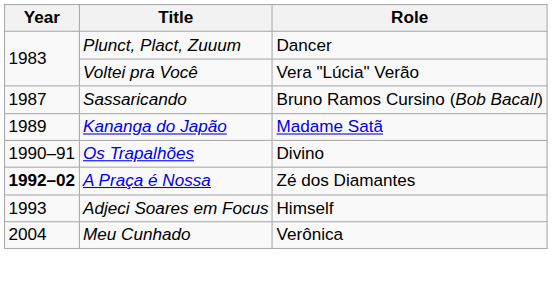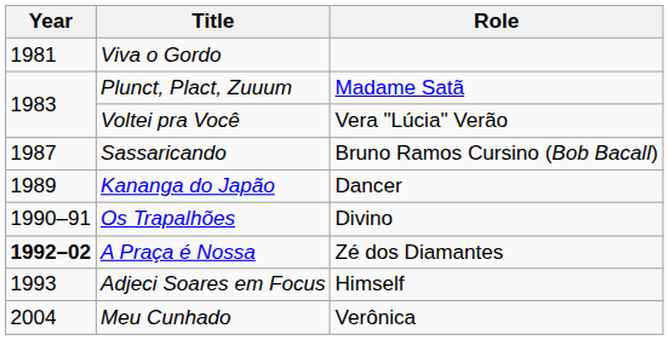 <table class="wikitable">
 <tr>
 <th>Year</th>
 <th>Title</th>
 <th>Role</th>
 </tr>
 <tr>
+<td>1981</td>
+<td><em>Viva o Gordo</em></td>
+<td></td>
+</tr>
+<tr>
 <td rowspan="2">1983</td>
 <td><em>Plunct, Plact, Zuuum</em></td>
-<td>Dancer</td>
+<td><a href='#'>Madame Satã</a></td>
 </tr>
 <tr>
 <td><em>Voltei pra Você</em></td>
 <td>Vera "Lúcia" Verão</td>
 </tr>
 <tr>
 <td>1987</td>
 <td><em>Sassaricando</em></td>
 <td>Bruno Ramos Cursino (<em>Bob Bacall</em>)</td>
 </tr>
 <tr>
 <td>1989</td>
 <td><em><a href='#'>Kananga do Japão</a></em></td>
-<td><a href='#'>Madame Satã</a></td>
+<td>Dancer</td>
 </tr>
 <tr>
 <td>1990–91</td>
 <td><em><a href='#'>Os Trapalhões</a></em></td>
 <td>Divino</td>
 </tr>
 <tr>
 <td><strong>1992–02</strong></td>
 <td><em><a href='#'>A Praça é Nossa</a></em></td>
 <td>Zé dos Diamantes</td>
 </tr>
 <tr>
 <td>1993</td>
 <td><em>Adjeci Soares em Focus</em></td>
 <td>Himself</td>
 </tr>
 <tr>
 <td>2004</td>
 <td><em>Meu Cunhado</em></td>
 <td>Verônica</td>
 </tr>
 </table>
